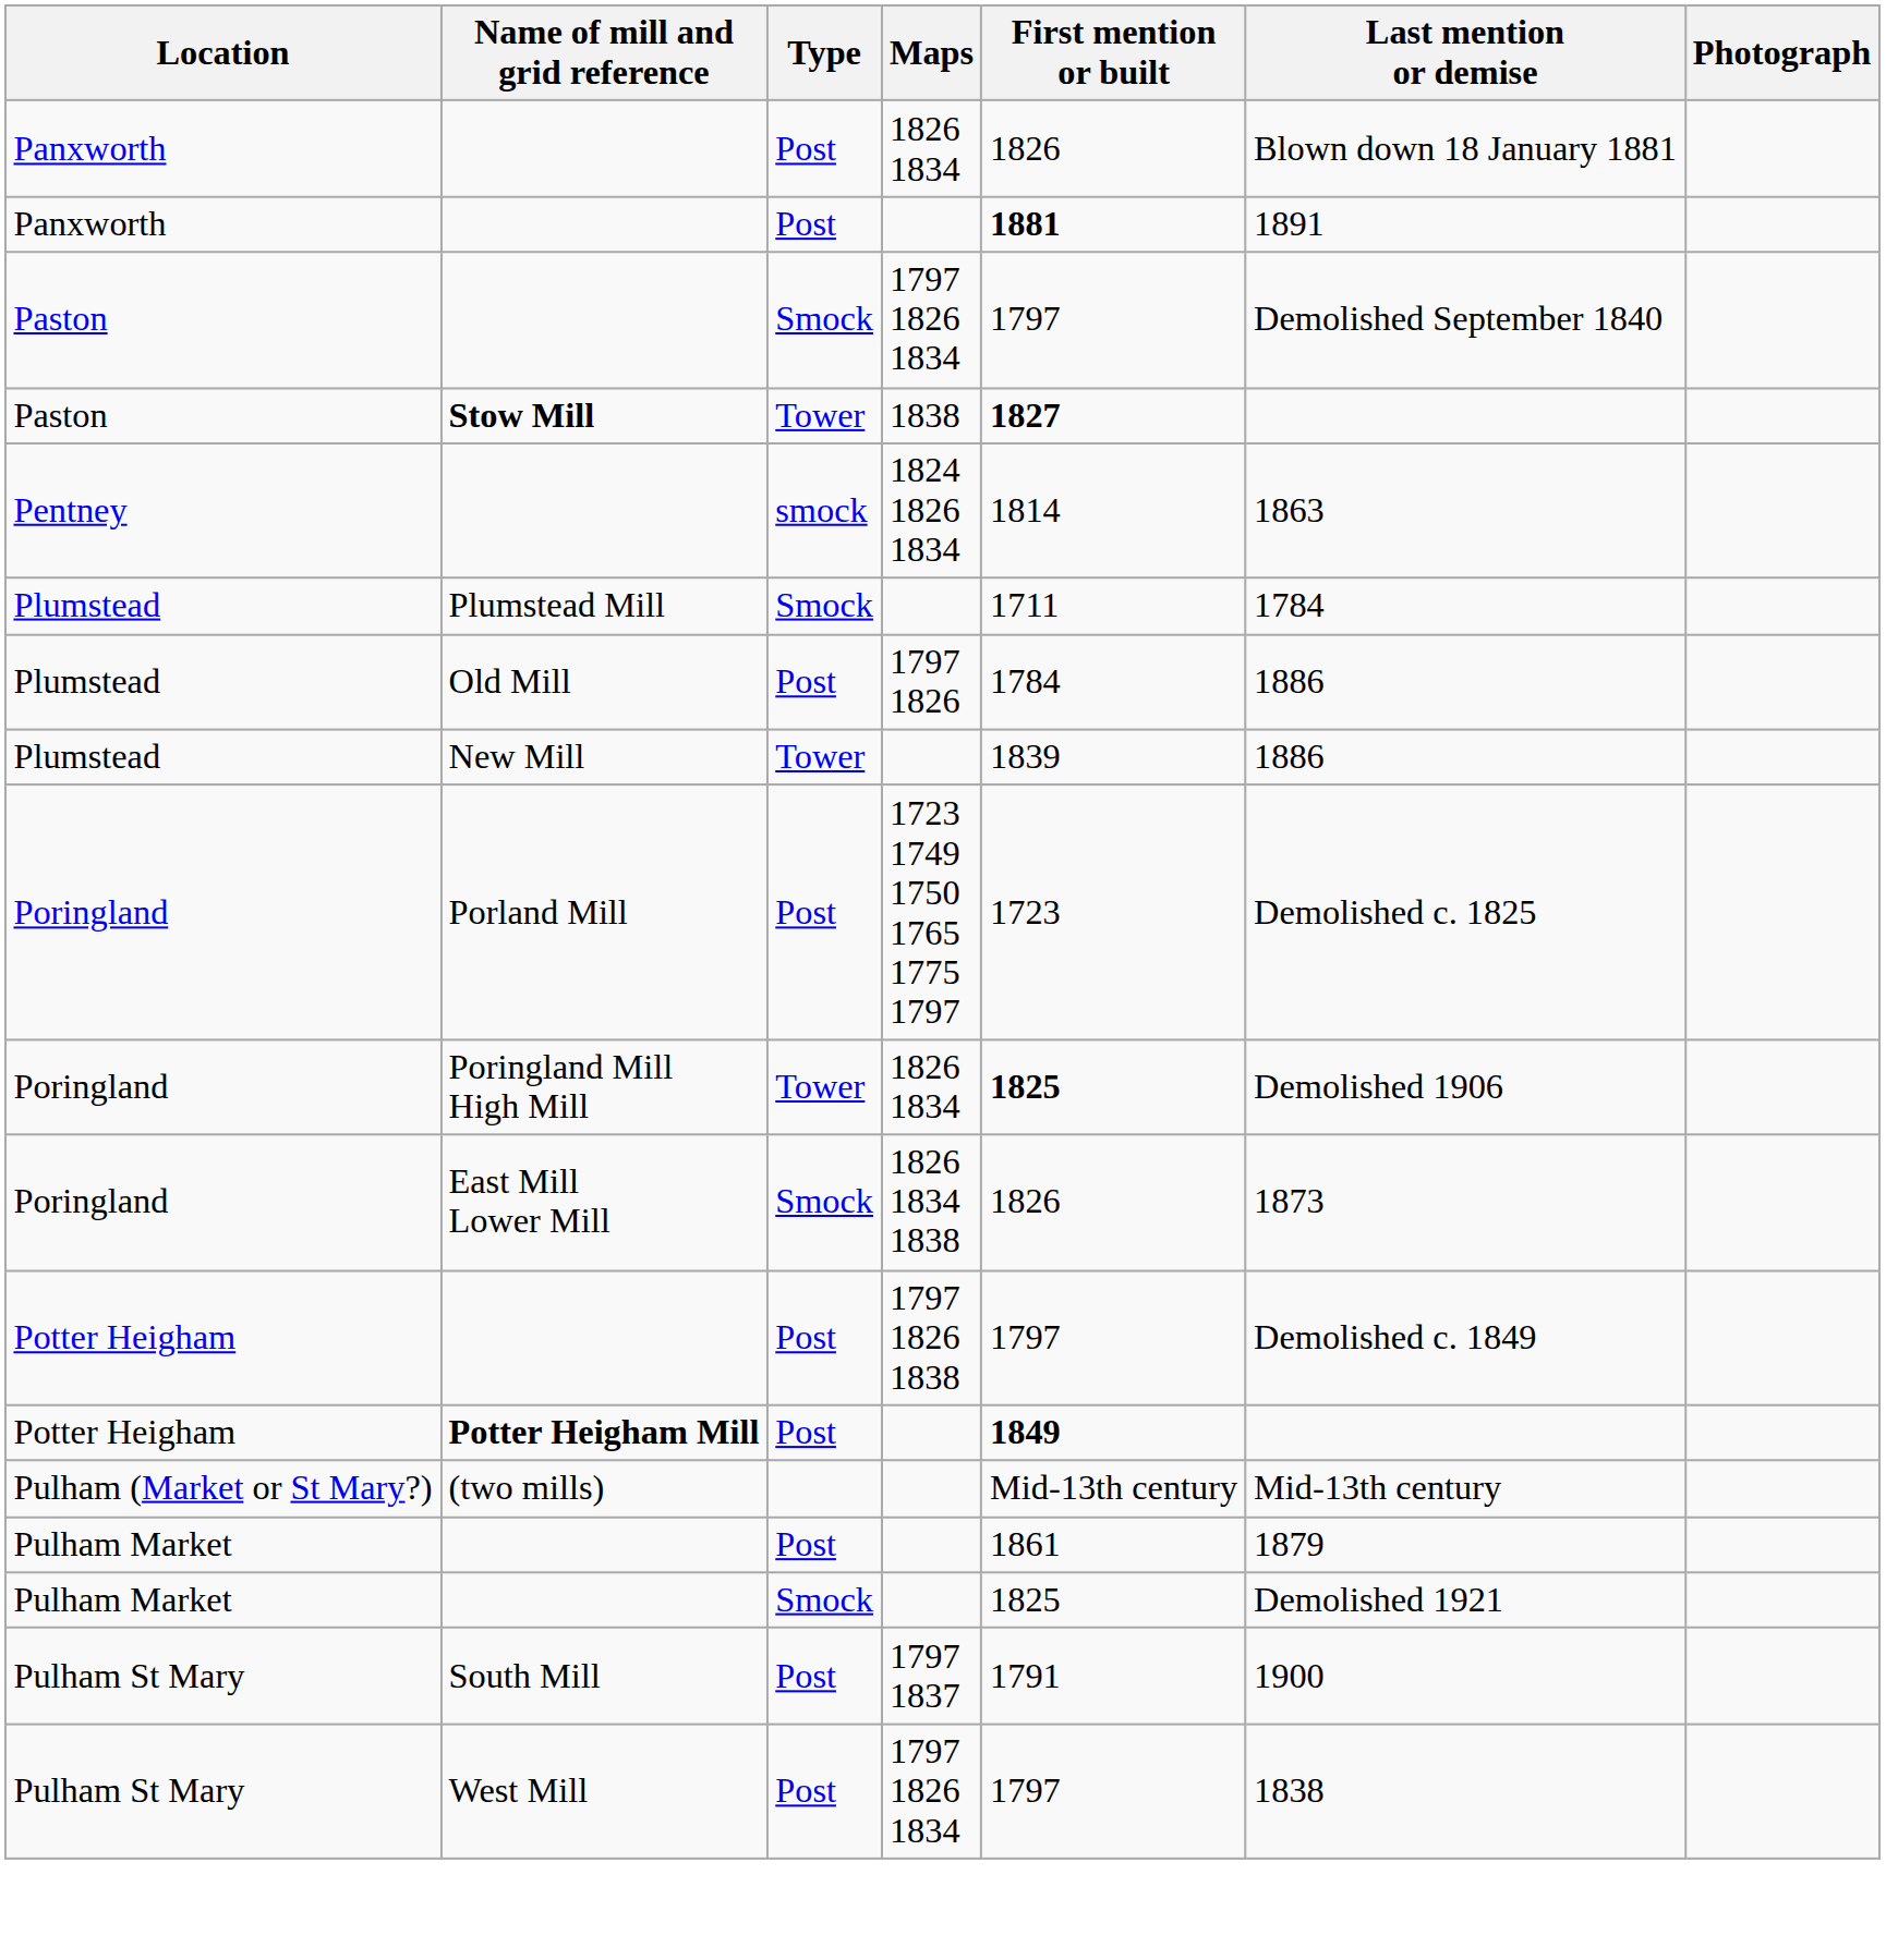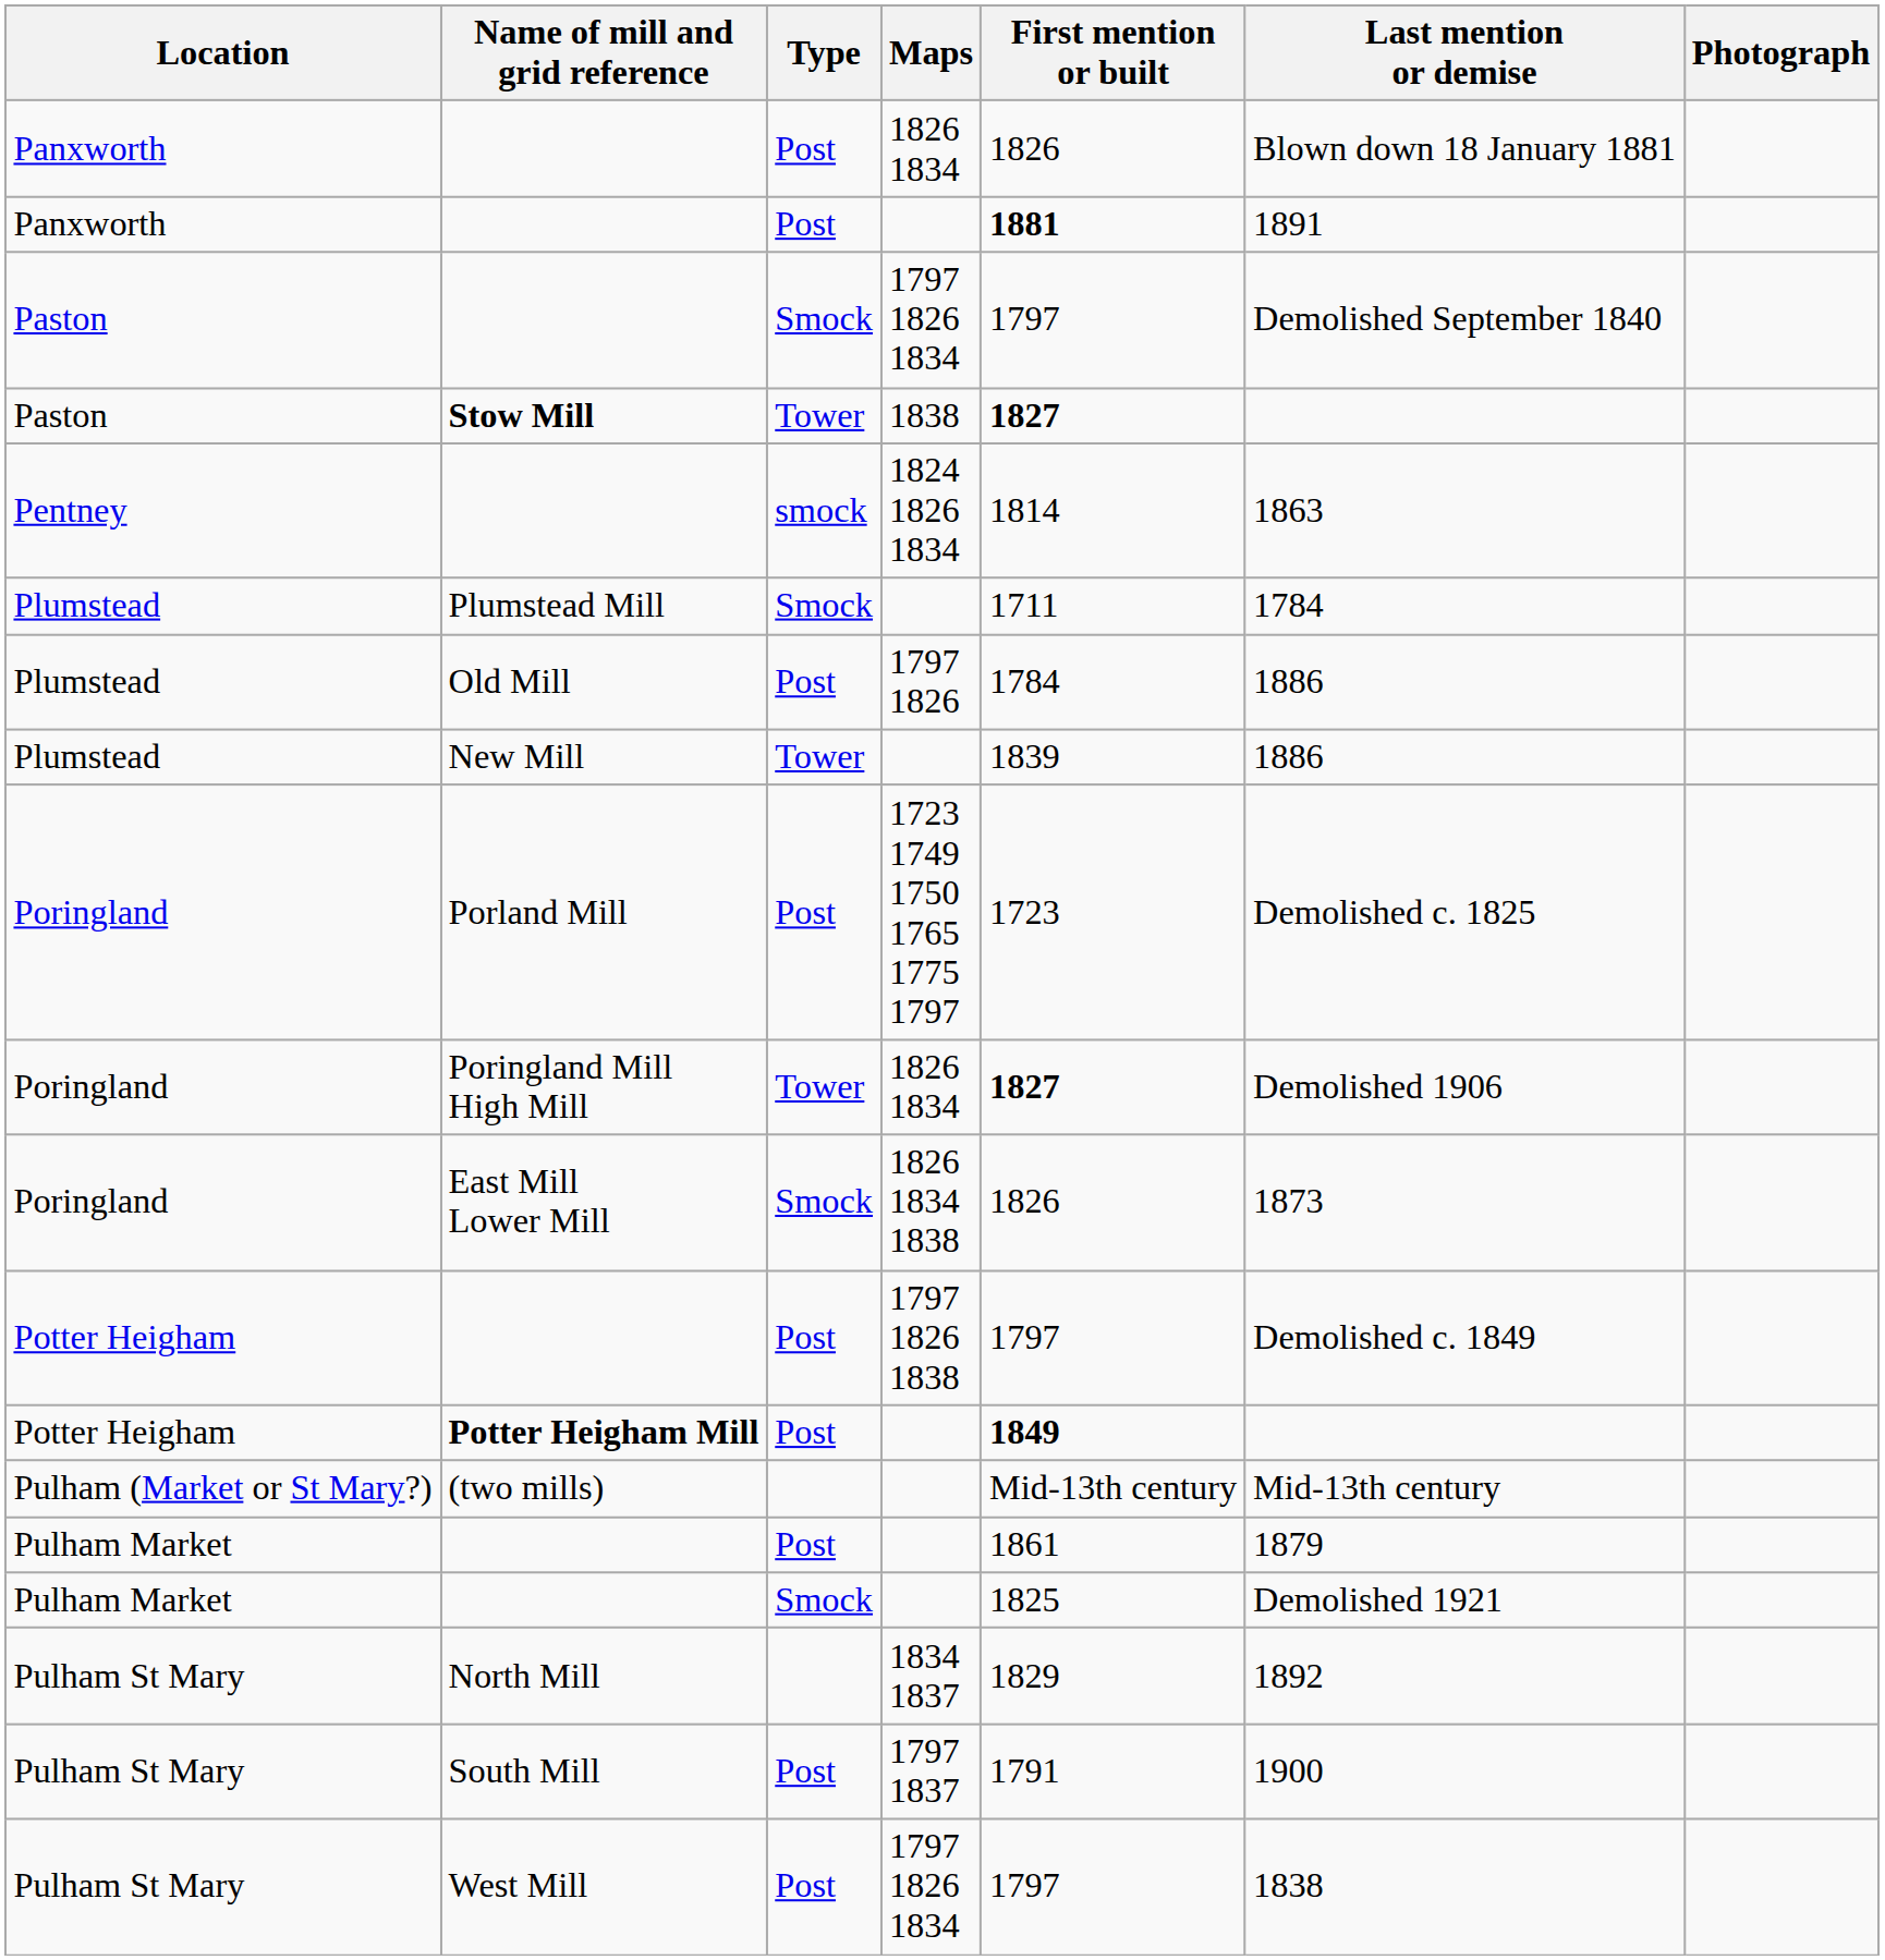 <table class="wikitable">
 <tr>
 <th>Location</th>
 <th>Name of mill and<br>grid reference</th>
 <th>Type</th>
 <th>Maps</th>
 <th>First mention<br>or built</th>
 <th>Last mention<br> or demise</th>
 <th>Photograph</th>
 </tr>
 <tr>
 <td><a href='#'>Panxworth</a></td>
 <td></td>
 <td><a href='#'>Post</a></td>
 <td>1826<br>1834</td>
 <td>1826</td>
 <td>Blown down 18 January 1881<br></td>
 <td></td>
 </tr>
 <tr>
 <td>Panxworth</td>
 <td></td>
 <td><a href='#'>Post</a></td>
 <td></td>
 <td><strong>1881</strong></td>
 <td>1891<br></td>
 <td></td>
 </tr>
 <tr>
 <td><a href='#'>Paston</a></td>
 <td></td>
 <td><a href='#'>Smock</a></td>
 <td>1797<br>1826<br>1834</td>
 <td>1797</td>
 <td>Demolished September 1840<br></td>
 <td></td>
 </tr>
 <tr>
 <td>Paston</td>
 <td><strong>Stow Mill</strong><br></td>
 <td><a href='#'>Tower</a></td>
 <td>1838</td>
 <td><strong>1827</strong></td>
 <td></td>
 <td></td>
 </tr>
 <tr>
 <td><a href='#'>Pentney</a></td>
 <td></td>
 <td><a href='#'>smock</a></td>
 <td>1824<br>1826<br>1834</td>
 <td>1814</td>
 <td>1863<br></td>
 <td></td>
 </tr>
 <tr>
 <td><a href='#'>Plumstead</a></td>
 <td>Plumstead Mill<br></td>
 <td><a href='#'>Smock</a></td>
 <td></td>
 <td>1711</td>
 <td>1784<br></td>
 <td></td>
 </tr>
 <tr>
 <td>Plumstead</td>
 <td>Old Mill<br></td>
 <td><a href='#'>Post</a></td>
 <td>1797<br>1826</td>
 <td>1784</td>
 <td>1886<br></td>
 <td></td>
 </tr>
 <tr>
 <td>Plumstead</td>
 <td>New Mill<br></td>
 <td><a href='#'>Tower</a></td>
 <td></td>
 <td>1839</td>
 <td>1886<br></td>
 <td></td>
 </tr>
 <tr>
 <td><a href='#'>Poringland</a></td>
 <td>Porland Mill<br></td>
 <td><a href='#'>Post</a></td>
 <td>1723<br>1749<br>1750<br>1765<br>1775<br>1797</td>
 <td>1723</td>
 <td>Demolished c. 1825<br></td>
 <td></td>
 </tr>
 <tr>
 <td>Poringland</td>
 <td>Poringland Mill<br>High Mill<br></td>
 <td><a href='#'>Tower</a></td>
 <td>1826<br>1834</td>
-<td><strong>1825</strong></td>
+<td><strong>1827</strong></td>
 <td>Demolished 1906<br></td>
 <td></td>
 </tr>
 <tr>
 <td>Poringland</td>
 <td>East Mill<br>Lower Mill<br></td>
 <td><a href='#'>Smock</a></td>
 <td>1826<br>1834<br>1838</td>
 <td>1826</td>
 <td>1873<br> </td>
 <td></td>
 </tr>
 <tr>
 <td><a href='#'>Potter Heigham</a></td>
 <td></td>
 <td><a href='#'>Post</a></td>
 <td>1797<br>1826<br>1838</td>
 <td>1797</td>
 <td>Demolished c. 1849<br></td>
 <td></td>
 </tr>
 <tr>
 <td>Potter Heigham</td>
 <td><strong>Potter Heigham Mill</strong><br></td>
 <td><a href='#'>Post</a></td>
 <td></td>
 <td><strong>1849</strong></td>
 <td></td>
 <td></td>
 </tr>
 <tr>
 <td>Pulham (<a href='#'>Market</a> or <a href='#'>St Mary</a>?)</td>
 <td>(two mills)</td>
 <td></td>
 <td></td>
 <td>Mid-13th century</td>
 <td>Mid-13th century<br></td>
 <td></td>
 </tr>
 <tr>
 <td>Pulham Market</td>
 <td></td>
 <td><a href='#'>Post</a></td>
 <td></td>
 <td>1861</td>
 <td>1879<br></td>
 <td></td>
 </tr>
 <tr>
 <td>Pulham Market</td>
 <td></td>
 <td><a href='#'>Smock</a></td>
 <td></td>
 <td>1825</td>
 <td>Demolished 1921<br></td>
 <td></td>
 </tr>
 <tr>
 <td>Pulham St Mary</td>
+<td>North Mill<br></td>
+<td></td>
+<td>1834<br>1837</td>
+<td>1829</td>
+<td>1892<br></td>
+<td></td>
+</tr>
+<tr>
+<td>Pulham St Mary</td>
 <td>South Mill<br></td>
 <td><a href='#'>Post</a></td>
 <td>1797<br>1837</td>
 <td>1791</td>
 <td>1900<br></td>
 <td></td>
 </tr>
 <tr>
 <td>Pulham St Mary</td>
 <td>West Mill<br></td>
 <td><a href='#'>Post</a></td>
 <td>1797<br>1826<br>1834</td>
 <td>1797</td>
 <td>1838<br></td>
 <td></td>
 </tr>
 </table>
